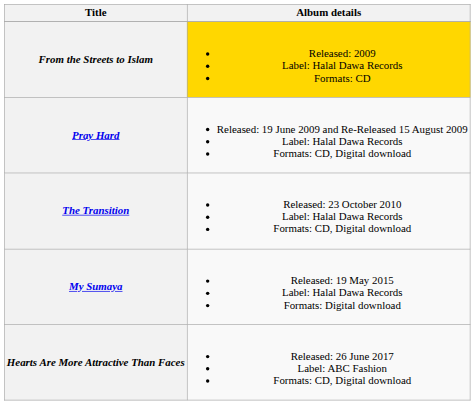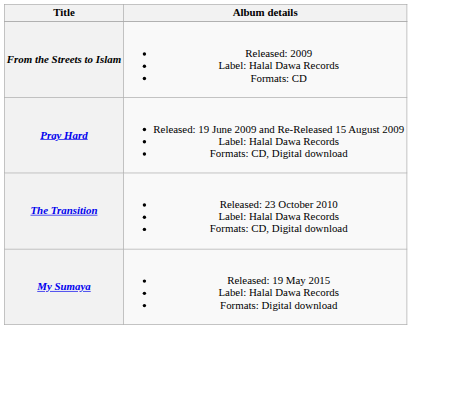 <table class="wikitable plainrowheaders" style="text-align:center;">
 <tr>
 <th scope="col" rowspan="">Title</th>
 <th scope="col" rowspan="">Album details</th>
 </tr>
 <tr>
 </tr>
 <tr>
 <th scope="row"><em>From the Streets to Islam</em></th>
-<td style="background: gold;"><br><ul><li>Released: 2009</li><li>Label: Halal Dawa Records</li><li>Formats: CD</li></ul></td>
+<td><br><ul><li>Released: 2009</li><li>Label: Halal Dawa Records</li><li>Formats: CD</li></ul></td>
 </tr>
 <tr>
 <th scope="row"><em><a href='#'>Pray Hard</a></em></th>
 <td><br><ul><li>Released: 19 June 2009 and Re-Released 15 August 2009</li><li>Label: Halal Dawa Records</li><li>Formats: CD, Digital download</li></ul></td>
 </tr>
 <tr>
 <th scope="row"><em><a href='#'>The Transition</a></em></th>
 <td><br><ul><li>Released: 23 October 2010</li><li>Label: Halal Dawa Records</li><li>Formats: CD, Digital download</li></ul></td>
 </tr>
 <tr>
 <th scope="row"><em><a href='#'>My Sumaya</a></em></th>
 <td><br><ul><li>Released: 19 May 2015</li><li>Label: Halal Dawa Records</li><li>Formats: Digital download</li></ul></td>
 </tr>
-<tr>
-<th scope="row"><em>Hearts Are More Attractive Than Faces</em></th>
-<td><br><ul><li>Released: 26 June 2017</li><li>Label: ABC Fashion</li><li>Formats: CD, Digital download</li></ul></td>
-</tr>
 </table>
